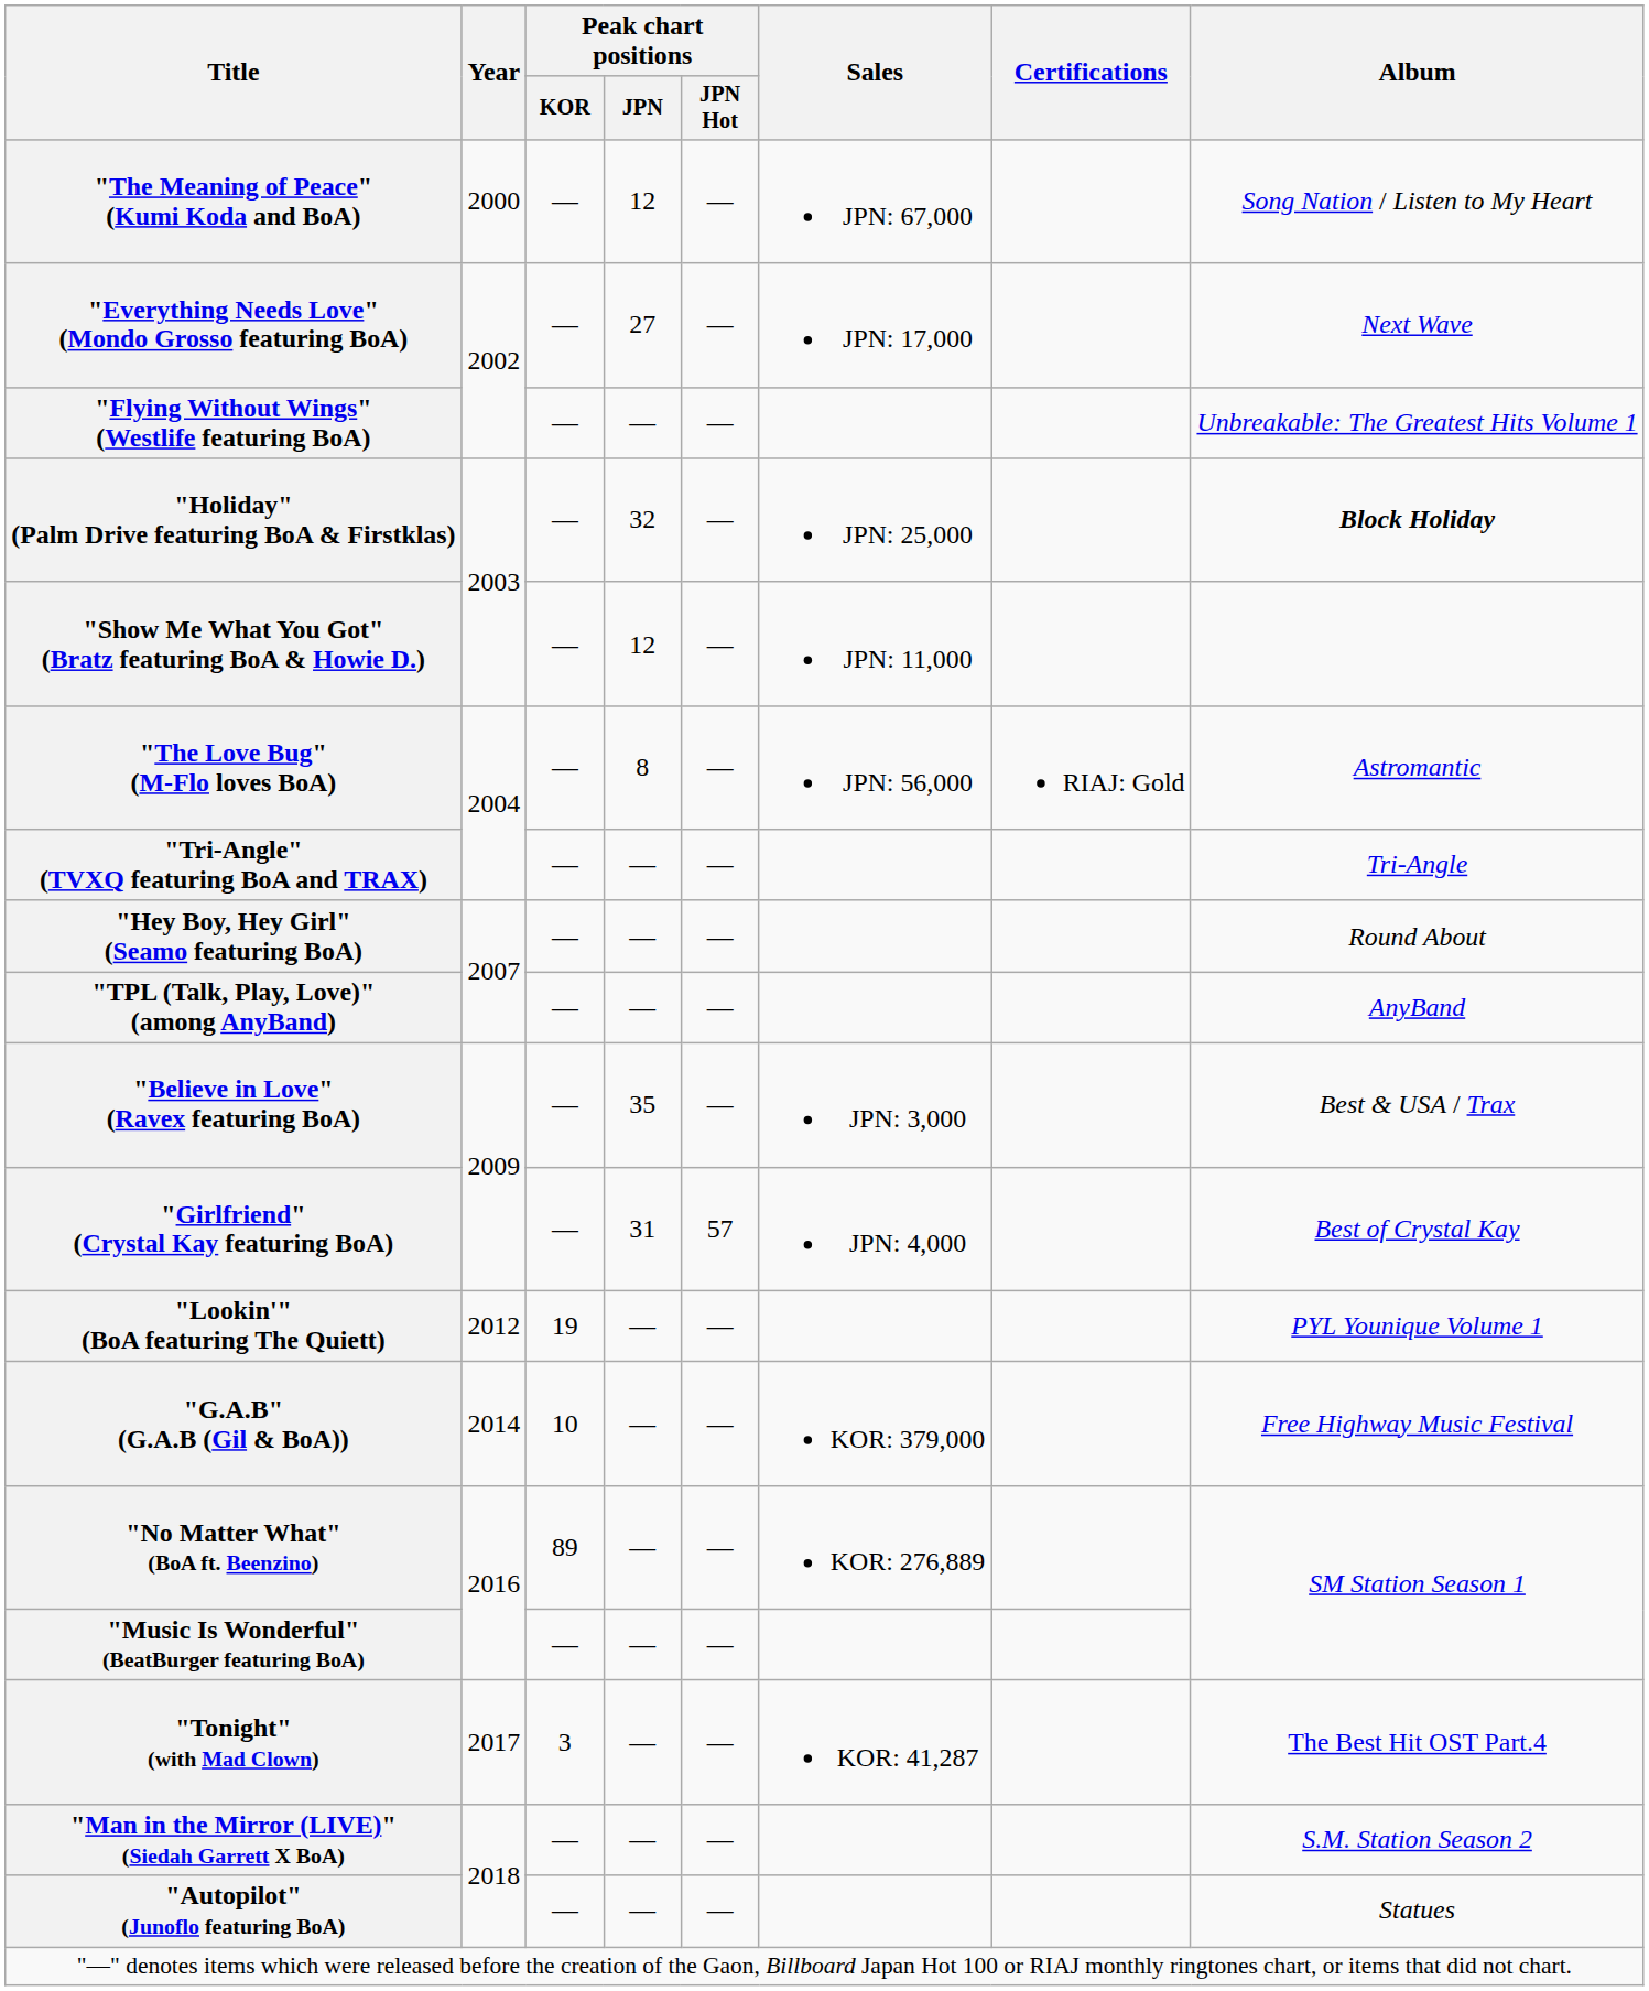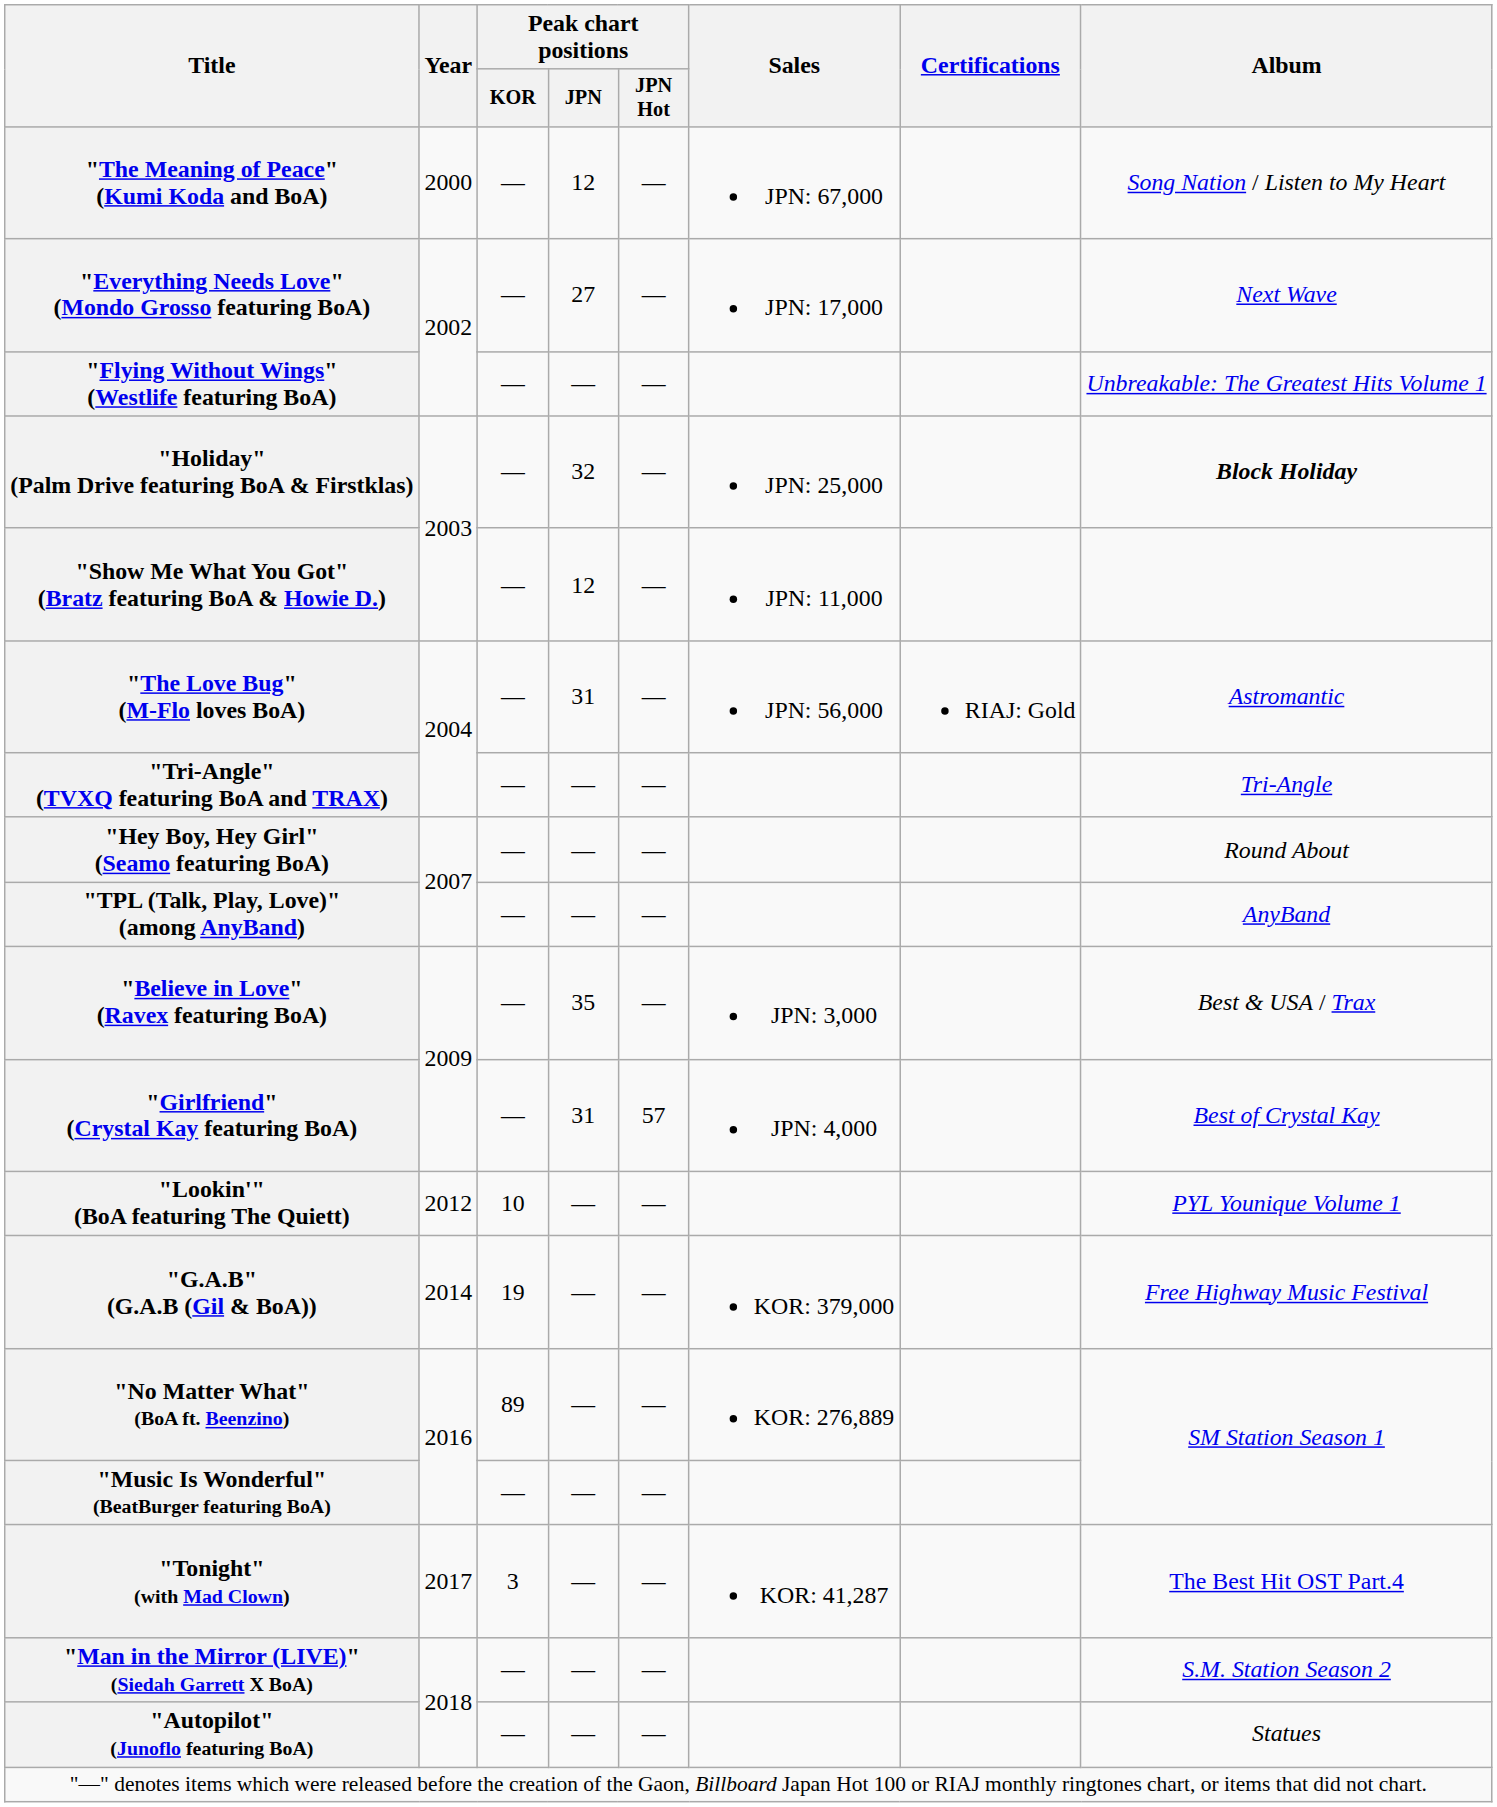 <table class="wikitable plainrowheaders" style="text-align:center;">
 <tr>
 <th scope="col" rowspan="2">Title</th>
 <th scope="col" rowspan="2">Year</th>
 <th colspan="3" scope="col">Peak chart positions</th>
 <th scope="col" rowspan="2">Sales</th>
 <th scope="col" rowspan="2"><a href='#'>Certifications</a></th>
 <th scope="col" rowspan="2">Album</th>
 </tr>
 <tr>
 <th style="width:3em;font-size:85%">KOR<br></th>
 <th style="width:3em;font-size:85%">JPN<br></th>
 <th style="width:3em;font-size:85%">JPN Hot<br></th>
 </tr>
 <tr>
 <th scope="row">"<a href='#'>The Meaning of Peace</a>"<br><span>(<a href='#'>Kumi Koda</a> and BoA)</span></th>
 <td>2000</td>
 <td>—</td>
 <td>12</td>
 <td>—</td>
 <td><br><ul><li>JPN: 67,000</li></ul></td>
 <td></td>
 <td><em><a href='#'>Song Nation</a></em> / <em>Listen to My Heart</em></td>
 </tr>
 <tr>
 <th scope="row">"<a href='#'>Everything Needs Love</a>"<br><span>(<a href='#'>Mondo Grosso</a> featuring BoA)</span></th>
 <td rowspan=2>2002</td>
 <td>—</td>
 <td>27</td>
 <td>—</td>
 <td><br><ul><li>JPN: 17,000</li></ul></td>
 <td></td>
 <td><em><a href='#'>Next Wave</a></em></td>
 </tr>
 <tr>
 <th scope="row">"<a href='#'>Flying Without Wings</a>"<br><span>(<a href='#'>Westlife</a> featuring BoA)</span></th>
 <td>—</td>
 <td>—</td>
 <td>—</td>
 <td></td>
 <td></td>
 <td><em><a href='#'>Unbreakable: The Greatest Hits Volume 1</a></em></td>
 </tr>
 <tr>
 <th scope="row">"Holiday"<br><span>(Palm Drive featuring BoA & Firstklas)</span></th>
 <td rowspan=2>2003</td>
 <td>—</td>
 <td>32</td>
 <td>—</td>
 <td><br><ul><li>JPN: 25,000</li></ul></td>
 <td></td>
 <td><strong><em>Block Holiday</em></strong></td>
 </tr>
 <tr>
 <th scope="row">"Show Me What You Got"<br><span>(<a href='#'>Bratz</a> featuring BoA & <a href='#'>Howie D.</a>)</span></th>
 <td>—</td>
 <td>12</td>
 <td>—</td>
 <td><br><ul><li>JPN: 11,000</li></ul></td>
 <td></td>
 <td></td>
 </tr>
 <tr>
 <th scope="row">"<a href='#'>The Love Bug</a>"<br><span>(<a href='#'>M-Flo</a> loves BoA)</span></th>
 <td rowspan=2>2004</td>
 <td>—</td>
-<td>8</td>
+<td>31</td>
 <td>—</td>
 <td><br><ul><li>JPN: 56,000</li></ul></td>
 <td><br><ul><li>RIAJ: Gold </li></ul></td>
 <td><em><a href='#'>Astromantic</a></em></td>
 </tr>
 <tr>
 <th scope="row">"Tri-Angle"<br><span>(<a href='#'>TVXQ</a> featuring BoA and <a href='#'>TRAX</a>)</span></th>
 <td>—</td>
 <td>—</td>
 <td>—</td>
 <td></td>
 <td></td>
 <td><em><a href='#'>Tri-Angle</a></em></td>
 </tr>
 <tr>
 <th scope="row">"Hey Boy, Hey Girl"<br><span>(<a href='#'>Seamo</a> featuring BoA)</span></th>
 <td rowspan=2>2007</td>
 <td>—</td>
 <td>—</td>
 <td>—</td>
 <td></td>
 <td></td>
 <td><em>Round About</em></td>
 </tr>
 <tr>
 <th scope="row">"TPL (Talk, Play, Love)"<br><span>(among <a href='#'>AnyBand</a>)</span></th>
 <td>—</td>
 <td>—</td>
 <td>—</td>
 <td></td>
 <td></td>
 <td><em><a href='#'>AnyBand</a></em></td>
 </tr>
 <tr>
 <th scope="row">"<a href='#'>Believe in Love</a>"<br><span>(<a href='#'>Ravex</a> featuring BoA)</span></th>
 <td rowspan=2>2009</td>
 <td>—</td>
 <td>35</td>
 <td>—</td>
 <td><br><ul><li>JPN: 3,000</li></ul></td>
 <td></td>
 <td><em>Best & USA</em> / <em><a href='#'>Trax</a></em></td>
 </tr>
 <tr>
 <th scope="row">"<a href='#'>Girlfriend</a>"<br><span>(<a href='#'>Crystal Kay</a> featuring BoA)</span></th>
 <td>—</td>
 <td>31</td>
 <td>57</td>
 <td><br><ul><li>JPN: 4,000</li></ul></td>
 <td></td>
 <td><em><a href='#'>Best of Crystal Kay</a></em></td>
 </tr>
 <tr>
 <th scope="row">"Lookin'"<br><span>(BoA featuring The Quiett)</span></th>
 <td>2012</td>
-<td>19</td>
+<td>10</td>
 <td>—</td>
 <td>—</td>
 <td></td>
 <td></td>
 <td><em><a href='#'>PYL Younique Volume 1</a></em></td>
 </tr>
 <tr>
 <th scope="row">"G.A.B"<br><span>(G.A.B (<a href='#'>Gil</a> & BoA))</span></th>
 <td>2014</td>
-<td>10</td>
+<td>19</td>
 <td>—</td>
 <td>—</td>
 <td><br><ul><li>KOR: 379,000</li></ul></td>
 <td></td>
 <td><em><a href='#'>Free Highway Music Festival</a></em></td>
 </tr>
 <tr>
 <th scope="row">"No Matter What"<br><small>(BoA ft. <a href='#'>Beenzino</a>)</small></th>
 <td rowspan="2">2016</td>
 <td>89</td>
 <td>—</td>
 <td>—</td>
 <td><br><ul><li>KOR: 276,889</li></ul></td>
 <td></td>
 <td rowspan="2"><em><a href='#'>SM Station Season 1</a></em></td>
 </tr>
 <tr>
 <th scope="row">"Music Is Wonderful"<br><small>(BeatBurger featuring BoA)</small></th>
 <td>—</td>
 <td>—</td>
 <td>—</td>
 <td></td>
 <td></td>
 </tr>
 <tr>
 <th scope="row">"Tonight"<br><small>(with <a href='#'>Mad Clown</a>)</small></th>
 <td>2017</td>
 <td>3</td>
 <td>—</td>
 <td>—</td>
 <td><br><ul><li>KOR: 41,287</li></ul></td>
 <td></td>
 <td><a href='#'>The Best Hit OST Part.4</a></td>
 </tr>
 <tr>
 <th scope="row">"<a href='#'>Man in the Mirror (LIVE)</a>"<br><small>(<a href='#'>Siedah Garrett</a> X BoA)</small></th>
 <td rowspan="2">2018</td>
 <td>—</td>
 <td>—</td>
 <td>—</td>
 <td></td>
 <td></td>
 <td><a href='#'><em>S.M. Station Season 2</em></a></td>
 </tr>
 <tr>
 <th scope="row">"Autopilot"<br><small>(<a href='#'>Junoflo</a> featuring BoA)</small></th>
 <td>—</td>
 <td>—</td>
 <td>—</td>
 <td></td>
 <td></td>
 <td><em>Statues</em></td>
 </tr>
 <tr>
 <td colspan="13" style="font-size:90%;">"—" denotes items which were released before the creation of the Gaon, <em>Billboard</em> Japan Hot 100 or RIAJ monthly ringtones chart, or items that did not chart.</td>
 </tr>
 </table>
